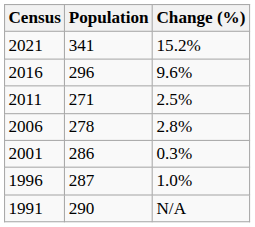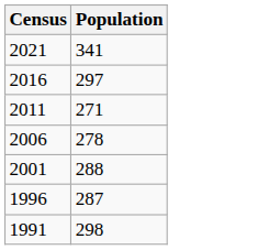 <table class="wikitable">
 <tr>
 <th>Census</th>
 <th>Population</th>
-<th>Change (%)</th>
 </tr>
 <tr>
 <td>2021</td>
 <td>341</td>
-<td> 15.2%</td>
 </tr>
 <tr>
 <td>2016</td>
-<td>296</td>
-<td> 9.6%</td>
+<td>297</td>
 </tr>
 <tr>
 <td>2011</td>
 <td>271</td>
-<td> 2.5%</td>
 </tr>
 <tr>
 <td>2006</td>
 <td>278</td>
-<td> 2.8%</td>
 </tr>
 <tr>
 <td>2001</td>
-<td>286</td>
-<td> 0.3%</td>
+<td>288</td>
 </tr>
 <tr>
 <td>1996</td>
 <td>287</td>
-<td> 1.0%</td>
 </tr>
 <tr>
 <td>1991</td>
-<td>290</td>
-<td>N/A</td>
+<td>298</td>
 </tr>
 </table>
